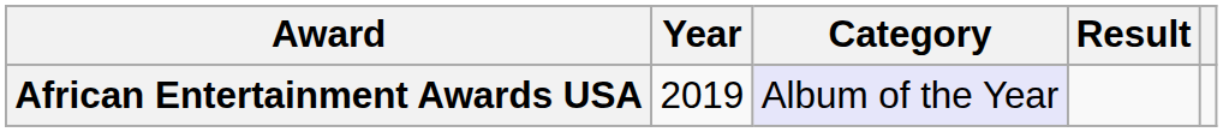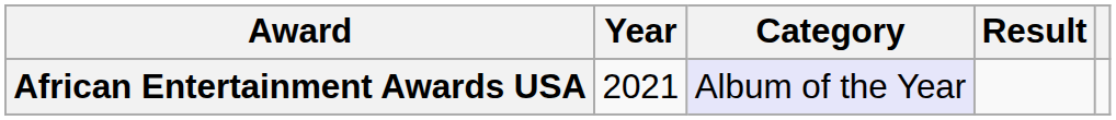 <table class="wikitable sortable plainrowheaders">
 <tr>
 <th scope="col">Award</th>
 <th scope="col">Year</th>
 <th scope="col">Category</th>
 <th scope="col">Result</th>
 <th scope="col" class="unsortable"></th>
 </tr>
 <tr>
 <th scope="row">African Entertainment Awards USA</th>
-<td>2019</td>
+<td>2021</td>
 <td style="background: lavender;">Album of the Year</td>
 <td></td>
 <td></td>
 </tr>
 </table>
